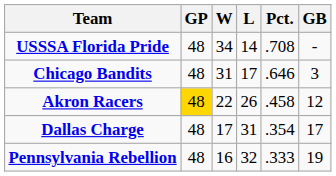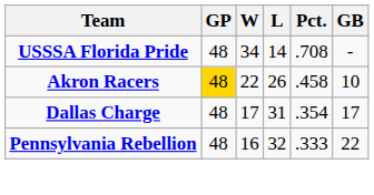 <table class="wikitable sortable" style="font-size:95%; text-align:center;">
 <tr>
 <th>Team</th>
 <th>GP</th>
 <th>W</th>
 <th>L</th>
 <th>Pct.</th>
 <th>GB</th>
 </tr>
 <tr>
 <td><strong><a href='#'>USSSA Florida Pride</a></strong></td>
 <td>48</td>
 <td>34</td>
 <td>14</td>
 <td>.708</td>
 <td>-</td>
 </tr>
 <tr>
-<td><strong><a href='#'>Chicago Bandits</a></strong></td>
-<td>48</td>
-<td>31</td>
-<td>17</td>
-<td>.646</td>
-<td>3</td>
-</tr>
-<tr>
 <td><strong><a href='#'>Akron Racers</a></strong></td>
 <td style="background: gold;">48</td>
 <td>22</td>
 <td>26</td>
 <td>.458</td>
-<td>12</td>
+<td>10</td>
 </tr>
 <tr>
 <td><strong><a href='#'>Dallas Charge</a></strong></td>
 <td>48</td>
 <td>17</td>
 <td>31</td>
 <td>.354</td>
 <td>17</td>
 </tr>
 <tr>
 <td><strong><a href='#'>Pennsylvania Rebellion</a></strong></td>
 <td>48</td>
 <td>16</td>
 <td>32</td>
 <td>.333</td>
-<td>19</td>
+<td>22</td>
 </tr>
 </table>
